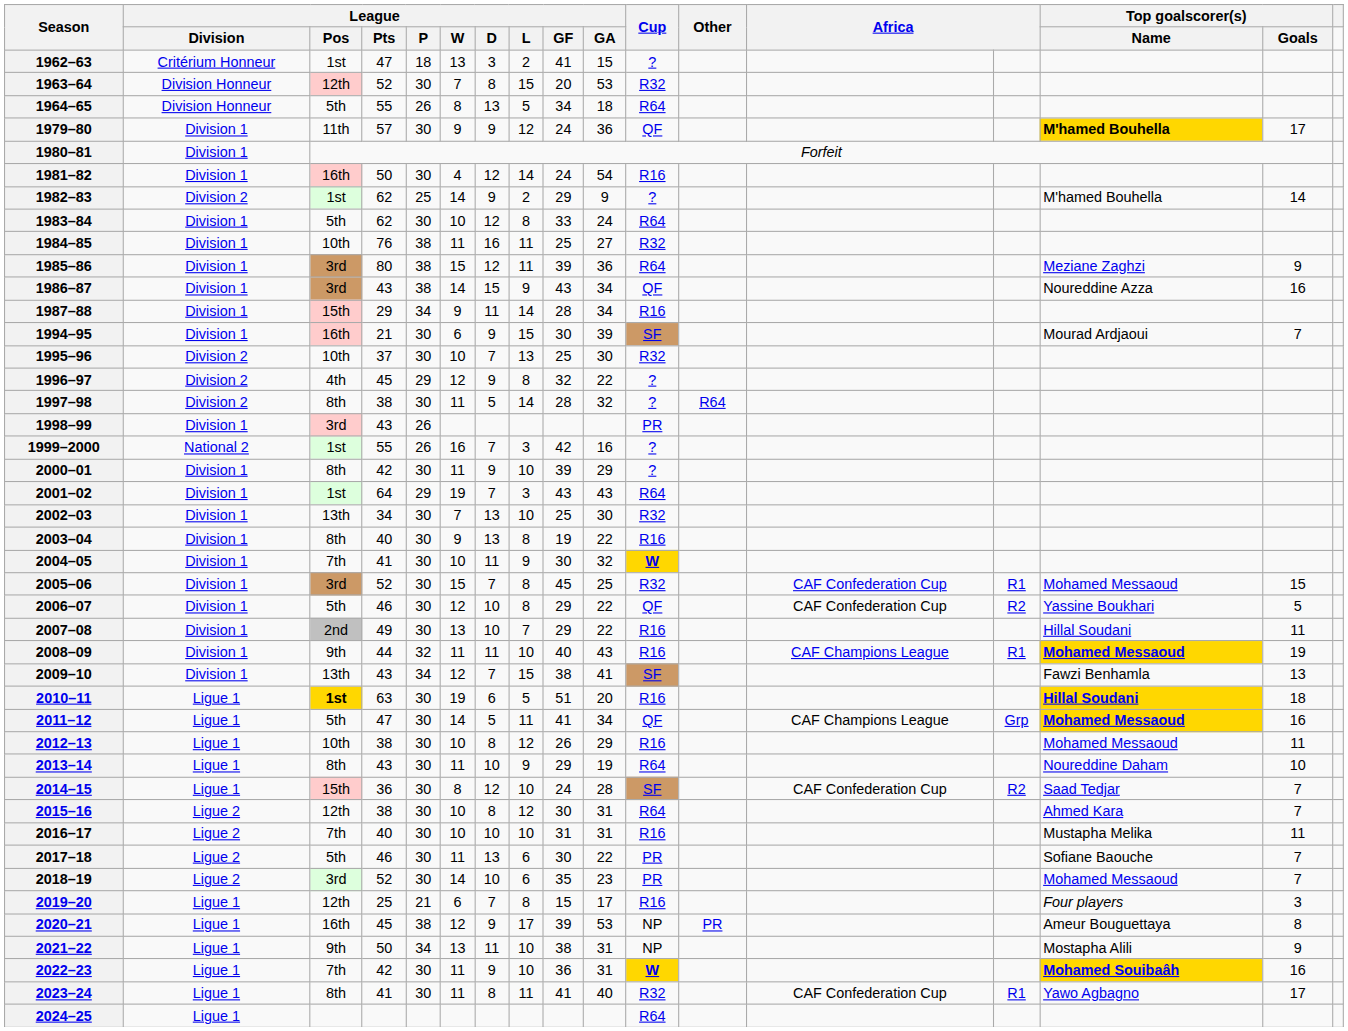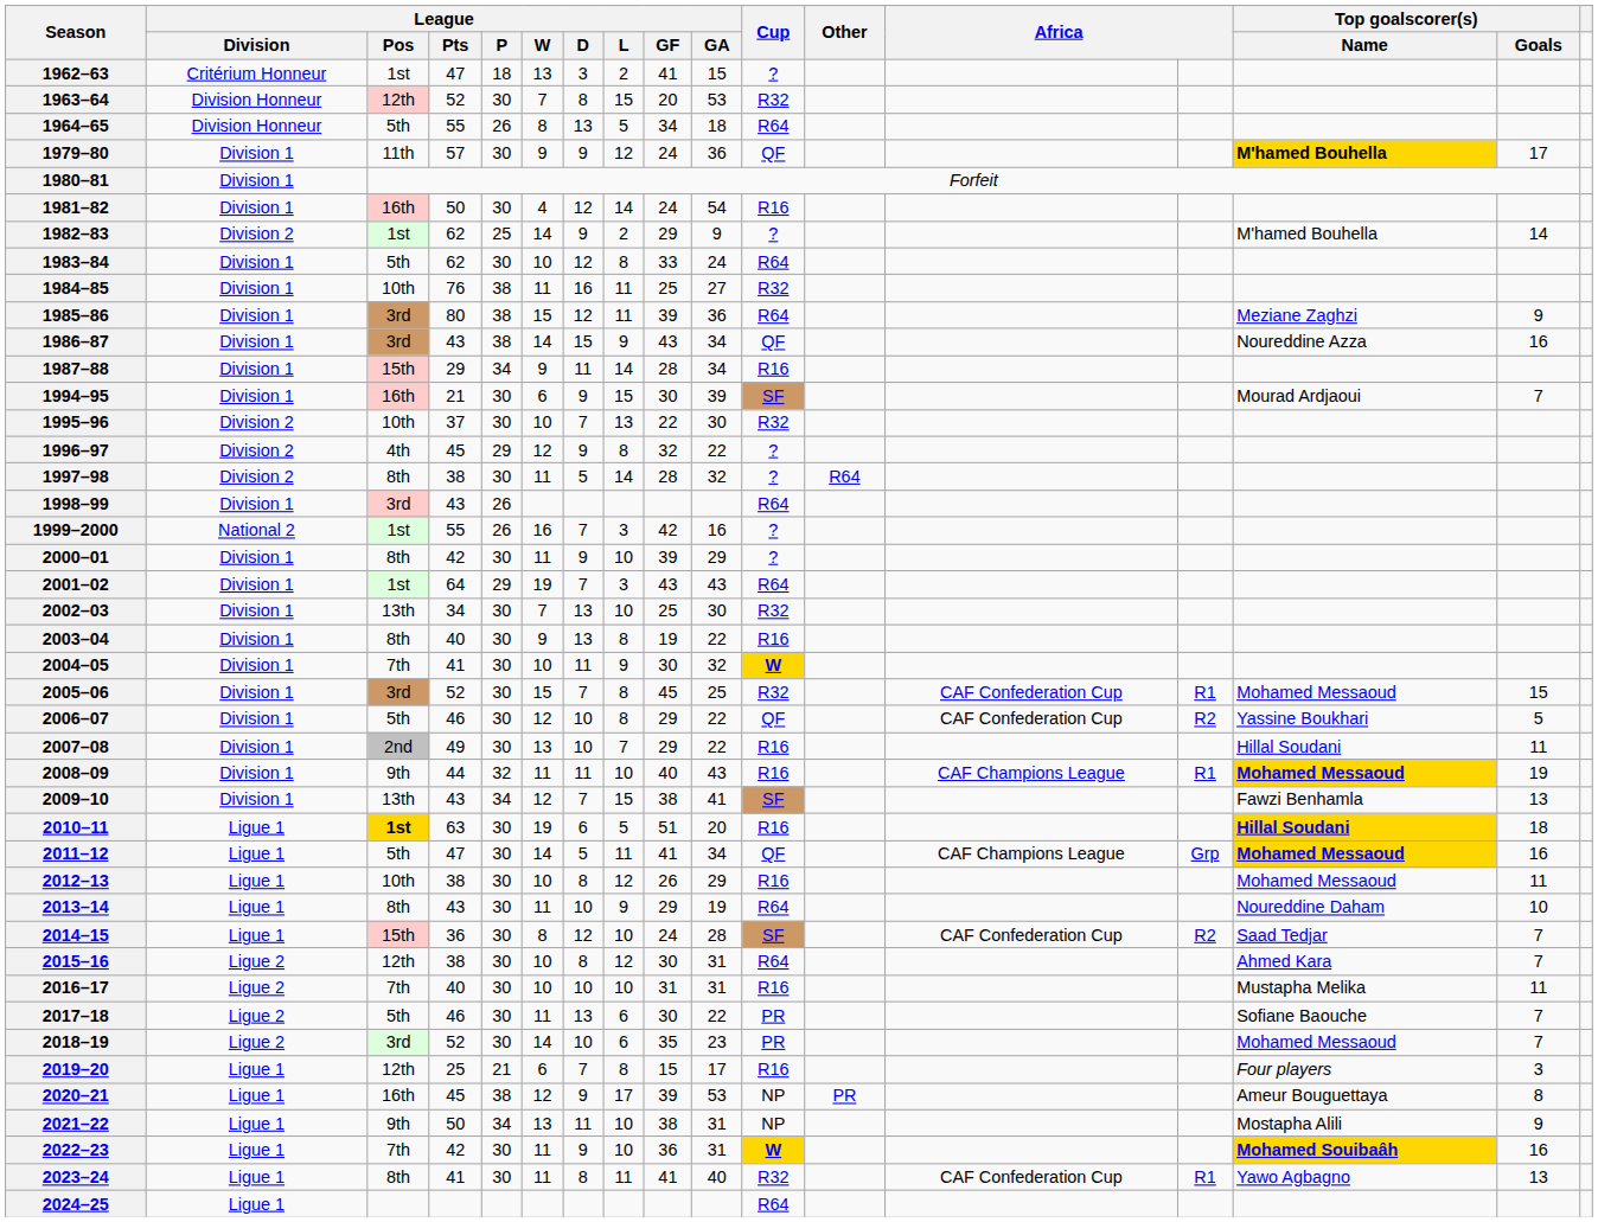 <table class="wikitable" style="text-align:center; font-size:85%;width:100%; text-align:center">
 <tr>
 <th rowspan=2>Season</th>
 <th colspan=9>League</th>
 <th rowspan=2><a href='#'>Cup</a></th>
 <th rowspan=2>Other</th>
 <th rowspan=2 colspan=2><a href='#'>Africa</a></th>
 <th colspan=2>Top goalscorer(s)</th>
 <th colspan=2></th>
 </tr>
 <tr>
 <th>Division</th>
 <th>Pos</th>
 <th>Pts</th>
 <th>P</th>
 <th>W</th>
 <th>D</th>
 <th>L</th>
 <th>GF</th>
 <th>GA</th>
 <th>Name</th>
 <th>Goals</th>
 </tr>
 <tr>
 <th>1962–63</th>
 <td><a href='#'>Critérium Honneur</a></td>
 <td>1st</td>
 <td>47</td>
 <td>18</td>
 <td>13</td>
 <td>3</td>
 <td>2</td>
 <td>41</td>
 <td>15</td>
 <td><a href='#'>?</a></td>
 <td></td>
 <td></td>
 <td></td>
 <td align=left></td>
 <td></td>
 <td></td>
 </tr>
 <tr>
 <th>1963–64</th>
 <td><a href='#'>Division Honneur</a></td>
 <td bgcolor="#FFCCCC">12th</td>
 <td>52</td>
 <td>30</td>
 <td>7</td>
 <td>8</td>
 <td>15</td>
 <td>20</td>
 <td>53</td>
 <td><a href='#'>R32</a></td>
 <td></td>
 <td></td>
 <td></td>
 <td align=left></td>
 <td></td>
 <td></td>
 </tr>
 <tr>
 <th>1964–65</th>
 <td><a href='#'>Division Honneur</a></td>
 <td>5th</td>
 <td>55</td>
 <td>26</td>
 <td>8</td>
 <td>13</td>
 <td>5</td>
 <td>34</td>
 <td>18</td>
 <td><a href='#'>R64</a></td>
 <td></td>
 <td></td>
 <td></td>
 <td align=left></td>
 <td></td>
 <td></td>
 </tr>
 <tr>
 <th>1979–80</th>
 <td><a href='#'>Division 1</a></td>
 <td>11th</td>
 <td>57</td>
 <td>30</td>
 <td>9</td>
 <td>9</td>
 <td>12</td>
 <td>24</td>
 <td>36</td>
 <td><a href='#'>QF</a></td>
 <td></td>
 <td></td>
 <td></td>
 <td align=left bgcolor=gold><strong>M'hamed Bouhella</strong></td>
 <td>17</td>
 <td></td>
 </tr>
 <tr>
 <th>1980–81</th>
 <td><a href='#'>Division 1</a></td>
 <td colspan=14><em>Forfeit</em> </td>
 </tr>
 <tr>
 <th>1981–82</th>
 <td><a href='#'>Division 1</a></td>
 <td bgcolor="#FFCCCC">16th</td>
 <td>50</td>
 <td>30</td>
 <td>4</td>
 <td>12</td>
 <td>14</td>
 <td>24</td>
 <td>54</td>
 <td><a href='#'>R16</a></td>
 <td></td>
 <td></td>
 <td></td>
 <td align=left></td>
 <td></td>
 <td></td>
 </tr>
 <tr>
 <th>1982–83</th>
 <td><a href='#'>Division 2</a></td>
 <td bgcolor="#DDFFDD">1st</td>
 <td>62</td>
 <td>25</td>
 <td>14</td>
 <td>9</td>
 <td>2</td>
 <td>29</td>
 <td>9</td>
 <td><a href='#'>?</a></td>
 <td></td>
 <td></td>
 <td></td>
 <td align=left>M'hamed Bouhella</td>
 <td>14</td>
 <td></td>
 </tr>
 <tr>
 <th>1983–84</th>
 <td><a href='#'>Division 1</a></td>
 <td>5th</td>
 <td>62</td>
 <td>30</td>
 <td>10</td>
 <td>12</td>
 <td>8</td>
 <td>33</td>
 <td>24</td>
 <td><a href='#'>R64</a></td>
 <td></td>
 <td></td>
 <td></td>
 <td align=left></td>
 <td></td>
 <td></td>
 </tr>
 <tr>
 <th>1984–85</th>
 <td><a href='#'>Division 1</a></td>
 <td>10th</td>
 <td>76</td>
 <td>38</td>
 <td>11</td>
 <td>16</td>
 <td>11</td>
 <td>25</td>
 <td>27</td>
 <td><a href='#'>R32</a></td>
 <td></td>
 <td></td>
 <td></td>
 <td align=left></td>
 <td></td>
 <td></td>
 </tr>
 <tr>
 <th>1985–86</th>
 <td><a href='#'>Division 1</a></td>
 <td bgcolor=#cc9966>3rd</td>
 <td>80</td>
 <td>38</td>
 <td>15</td>
 <td>12</td>
 <td>11</td>
 <td>39</td>
 <td>36</td>
 <td><a href='#'>R64</a></td>
 <td></td>
 <td></td>
 <td></td>
 <td align=left><a href='#'>Meziane Zaghzi</a></td>
 <td>9</td>
 <td></td>
 </tr>
 <tr>
 <th>1986–87</th>
 <td><a href='#'>Division 1</a></td>
 <td bgcolor=#cc9966>3rd</td>
 <td>43</td>
 <td>38</td>
 <td>14</td>
 <td>15</td>
 <td>9</td>
 <td>43</td>
 <td>34</td>
 <td><a href='#'>QF</a></td>
 <td></td>
 <td></td>
 <td></td>
 <td align=left>Noureddine Azza</td>
 <td>16</td>
 <td></td>
 </tr>
 <tr>
 <th>1987–88</th>
 <td><a href='#'>Division 1</a></td>
 <td bgcolor="#FFCCCC">15th</td>
 <td>29</td>
 <td>34</td>
 <td>9</td>
 <td>11</td>
 <td>14</td>
 <td>28</td>
 <td>34</td>
 <td><a href='#'>R16</a></td>
 <td></td>
 <td></td>
 <td></td>
 <td align=left></td>
 <td></td>
 <td></td>
 </tr>
 <tr>
 <th>1994–95</th>
 <td><a href='#'>Division 1</a></td>
 <td bgcolor="#FFCCCC">16th</td>
 <td>21</td>
 <td>30</td>
 <td>6</td>
 <td>9</td>
 <td>15</td>
 <td>30</td>
 <td>39</td>
 <td bgcolor=#cc9966><a href='#'>SF</a></td>
 <td></td>
 <td></td>
 <td></td>
 <td align=left>Mourad Ardjaoui</td>
 <td>7</td>
 <td></td>
 </tr>
 <tr>
 <th>1995–96</th>
 <td><a href='#'>Division 2</a></td>
 <td>10th</td>
 <td>37</td>
 <td>30</td>
 <td>10</td>
 <td>7</td>
 <td>13</td>
-<td>25</td>
+<td>22</td>
 <td>30</td>
 <td><a href='#'>R32</a></td>
 <td></td>
 <td></td>
 <td></td>
 <td align=left></td>
 <td></td>
 <td></td>
 </tr>
 <tr>
 <th>1996–97</th>
 <td><a href='#'>Division 2</a></td>
 <td>4th</td>
 <td>45</td>
 <td>29</td>
 <td>12</td>
 <td>9</td>
 <td>8</td>
 <td>32</td>
 <td>22</td>
 <td><a href='#'>?</a></td>
 <td></td>
 <td></td>
 <td></td>
 <td align=left></td>
 <td></td>
 <td></td>
 </tr>
 <tr>
 <th>1997–98</th>
 <td><a href='#'>Division 2</a></td>
 <td>8th</td>
 <td>38</td>
 <td>30</td>
 <td>11</td>
 <td>5</td>
 <td>14</td>
 <td>28</td>
 <td>32</td>
 <td><a href='#'>?</a></td>
 <td><a href='#'>R64</a></td>
 <td></td>
 <td></td>
 <td align=left></td>
 <td></td>
 <td></td>
 </tr>
 <tr>
 <th>1998–99</th>
 <td><a href='#'>Division 1</a></td>
 <td bgcolor="#FFCCCC">3rd</td>
 <td>43</td>
 <td>26</td>
 <td></td>
 <td></td>
 <td></td>
 <td></td>
 <td></td>
-<td><a href='#'>PR</a></td>
+<td><a href='#'>R64</a></td>
 <td></td>
 <td></td>
 <td></td>
 <td align=left></td>
 <td></td>
 <td></td>
 </tr>
 <tr>
 <th>1999–2000</th>
 <td><a href='#'>National 2</a></td>
 <td bgcolor="#DDFFDD">1st</td>
 <td>55</td>
 <td>26</td>
 <td>16</td>
 <td>7</td>
 <td>3</td>
 <td>42</td>
 <td>16</td>
 <td><a href='#'>?</a></td>
 <td></td>
 <td></td>
 <td></td>
 <td align=left></td>
 <td></td>
 <td></td>
 </tr>
 <tr>
 <th>2000–01</th>
 <td><a href='#'>Division 1</a></td>
 <td>8th</td>
 <td>42</td>
 <td>30</td>
 <td>11</td>
 <td>9</td>
 <td>10</td>
 <td>39</td>
 <td>29</td>
 <td><a href='#'>?</a></td>
 <td></td>
 <td></td>
 <td></td>
 <td align=left></td>
 <td></td>
 <td></td>
 </tr>
 <tr>
 <th>2001–02</th>
 <td><a href='#'>Division 1</a></td>
 <td bgcolor="#DDFFDD">1st</td>
 <td>64</td>
 <td>29</td>
 <td>19</td>
 <td>7</td>
 <td>3</td>
 <td>43</td>
 <td>43</td>
 <td><a href='#'>R64</a></td>
 <td></td>
 <td></td>
 <td></td>
 <td align=left></td>
 <td></td>
 <td></td>
 </tr>
 <tr>
 <th>2002–03</th>
 <td><a href='#'>Division 1</a></td>
 <td>13th</td>
 <td>34</td>
 <td>30</td>
 <td>7</td>
 <td>13</td>
 <td>10</td>
 <td>25</td>
 <td>30</td>
 <td><a href='#'>R32</a></td>
 <td></td>
 <td></td>
 <td></td>
 <td align=left></td>
 <td></td>
 <td></td>
 </tr>
 <tr>
 <th>2003–04</th>
 <td><a href='#'>Division 1</a></td>
 <td>8th</td>
 <td>40</td>
 <td>30</td>
 <td>9</td>
 <td>13</td>
 <td>8</td>
 <td>19</td>
 <td>22</td>
 <td><a href='#'>R16</a></td>
 <td></td>
 <td></td>
 <td></td>
 <td align=left></td>
 <td></td>
 <td></td>
 </tr>
 <tr>
 <th>2004–05</th>
 <td><a href='#'>Division 1</a></td>
 <td>7th</td>
 <td>41</td>
 <td>30</td>
 <td>10</td>
 <td>11</td>
 <td>9</td>
 <td>30</td>
 <td>32</td>
 <td bgcolor=gold><a href='#'><strong>W</strong></a></td>
 <td></td>
 <td></td>
 <td></td>
 <td align=left></td>
 <td></td>
 <td></td>
 </tr>
 <tr>
 <th>2005–06</th>
 <td><a href='#'>Division 1</a></td>
 <td bgcolor=#cc9966>3rd</td>
 <td>52</td>
 <td>30</td>
 <td>15</td>
 <td>7</td>
 <td>8</td>
 <td>45</td>
 <td>25</td>
 <td><a href='#'>R32</a></td>
 <td></td>
 <td><a href='#'>CAF Confederation Cup</a></td>
 <td><a href='#'>R1</a></td>
 <td align=left><a href='#'>Mohamed Messaoud</a></td>
 <td>15</td>
 <td></td>
 </tr>
 <tr>
 <th>2006–07</th>
 <td><a href='#'>Division 1</a></td>
 <td>5th</td>
 <td>46</td>
 <td>30</td>
 <td>12</td>
 <td>10</td>
 <td>8</td>
 <td>29</td>
 <td>22</td>
 <td><a href='#'>QF</a></td>
 <td></td>
 <td>CAF Confederation Cup</td>
 <td><a href='#'>R2</a></td>
 <td align=left><a href='#'>Yassine Boukhari</a></td>
 <td>5</td>
 <td></td>
 </tr>
 <tr>
 <th>2007–08</th>
 <td><a href='#'>Division 1</a></td>
 <td bgcolor=silver>2nd</td>
 <td>49</td>
 <td>30</td>
 <td>13</td>
 <td>10</td>
 <td>7</td>
 <td>29</td>
 <td>22</td>
 <td><a href='#'>R16</a></td>
 <td></td>
 <td></td>
 <td></td>
 <td align=left><a href='#'>Hillal Soudani</a></td>
 <td>11</td>
 <td></td>
 </tr>
 <tr>
 <th>2008–09</th>
 <td><a href='#'>Division 1</a></td>
 <td>9th</td>
 <td>44</td>
 <td>32</td>
 <td>11</td>
 <td>11</td>
 <td>10</td>
 <td>40</td>
 <td>43</td>
 <td><a href='#'>R16</a></td>
 <td></td>
 <td><a href='#'>CAF Champions League</a></td>
 <td><a href='#'>R1</a></td>
 <td align=left bgcolor=gold><strong><a href='#'>Mohamed Messaoud</a></strong></td>
 <td>19</td>
 <td></td>
 </tr>
 <tr>
 <th>2009–10</th>
 <td><a href='#'>Division 1</a></td>
 <td>13th</td>
 <td>43</td>
 <td>34</td>
 <td>12</td>
 <td>7</td>
 <td>15</td>
 <td>38</td>
 <td>41</td>
 <td bgcolor=#cc9966><a href='#'>SF</a></td>
 <td></td>
 <td></td>
 <td></td>
 <td align=left>Fawzi Benhamla</td>
 <td>13</td>
 <td></td>
 </tr>
 <tr>
 <th><a href='#'>2010–11</a></th>
 <td><a href='#'>Ligue 1</a></td>
 <td bgcolor=gold><strong>1st</strong></td>
 <td>63</td>
 <td>30</td>
 <td>19</td>
 <td>6</td>
 <td>5</td>
 <td>51</td>
 <td>20</td>
 <td><a href='#'>R16</a></td>
 <td></td>
 <td></td>
 <td></td>
 <td align=left bgcolor=gold><strong><a href='#'>Hillal Soudani</a></strong></td>
 <td>18</td>
 <td></td>
 </tr>
 <tr>
 <th><a href='#'>2011–12</a></th>
 <td><a href='#'>Ligue 1</a></td>
 <td>5th</td>
 <td>47</td>
 <td>30</td>
 <td>14</td>
 <td>5</td>
 <td>11</td>
 <td>41</td>
 <td>34</td>
 <td><a href='#'>QF</a></td>
 <td></td>
 <td>CAF Champions League</td>
 <td><a href='#'>Grp</a></td>
 <td align=left bgcolor=gold><strong><a href='#'>Mohamed Messaoud</a></strong></td>
 <td>16</td>
 <td></td>
 </tr>
 <tr>
 <th><a href='#'>2012–13</a></th>
 <td><a href='#'>Ligue 1</a></td>
 <td>10th</td>
 <td>38</td>
 <td>30</td>
 <td>10</td>
 <td>8</td>
 <td>12</td>
 <td>26</td>
 <td>29</td>
 <td><a href='#'>R16</a></td>
 <td></td>
 <td></td>
 <td></td>
 <td align=left><a href='#'>Mohamed Messaoud</a></td>
 <td>11</td>
 <td></td>
 </tr>
 <tr>
 <th><a href='#'>2013–14</a></th>
 <td><a href='#'>Ligue 1</a></td>
 <td>8th</td>
 <td>43</td>
 <td>30</td>
 <td>11</td>
 <td>10</td>
 <td>9</td>
 <td>29</td>
 <td>19</td>
 <td><a href='#'>R64</a></td>
 <td></td>
 <td></td>
 <td></td>
 <td align=left><a href='#'>Noureddine Daham</a></td>
 <td>10</td>
 <td></td>
 </tr>
 <tr>
 <th><a href='#'>2014–15</a></th>
 <td><a href='#'>Ligue 1</a></td>
 <td bgcolor="#FFCCCC">15th</td>
 <td>36</td>
 <td>30</td>
 <td>8</td>
 <td>12</td>
 <td>10</td>
 <td>24</td>
 <td>28</td>
 <td bgcolor=#cc9966><a href='#'>SF</a></td>
 <td></td>
 <td>CAF Confederation Cup</td>
 <td><a href='#'>R2</a></td>
 <td align=left><a href='#'>Saad Tedjar</a></td>
 <td>7</td>
 <td></td>
 </tr>
 <tr>
 <th><a href='#'>2015–16</a></th>
 <td><a href='#'>Ligue 2</a></td>
 <td>12th</td>
 <td>38</td>
 <td>30</td>
 <td>10</td>
 <td>8</td>
 <td>12</td>
 <td>30</td>
 <td>31</td>
 <td><a href='#'>R64</a></td>
 <td></td>
 <td></td>
 <td></td>
 <td align=left><a href='#'>Ahmed Kara</a></td>
 <td>7</td>
 <td></td>
 </tr>
 <tr>
 <th>2016–17</th>
 <td><a href='#'>Ligue 2</a></td>
 <td>7th</td>
 <td>40</td>
 <td>30</td>
 <td>10</td>
 <td>10</td>
 <td>10</td>
 <td>31</td>
 <td>31</td>
 <td><a href='#'>R16</a></td>
 <td></td>
 <td></td>
 <td></td>
 <td align=left>Mustapha Melika</td>
 <td>11</td>
 <td></td>
 </tr>
 <tr>
 <th>2017–18</th>
 <td><a href='#'>Ligue 2</a></td>
 <td>5th</td>
 <td>46</td>
 <td>30</td>
 <td>11</td>
 <td>13</td>
 <td>6</td>
 <td>30</td>
 <td>22</td>
 <td><a href='#'>PR</a></td>
 <td></td>
 <td></td>
 <td></td>
 <td align=left>Sofiane Baouche</td>
 <td>7</td>
 <td></td>
 </tr>
 <tr>
 <th>2018–19</th>
 <td><a href='#'>Ligue 2</a></td>
 <td bgcolor="#DDFFDD">3rd</td>
 <td>52</td>
 <td>30</td>
 <td>14</td>
 <td>10</td>
 <td>6</td>
 <td>35</td>
 <td>23</td>
 <td><a href='#'>PR</a></td>
 <td></td>
 <td></td>
 <td></td>
 <td align=left><a href='#'>Mohamed Messaoud</a></td>
 <td>7</td>
 <td></td>
 </tr>
 <tr>
 <th><a href='#'>2019–20</a></th>
 <td><a href='#'>Ligue 1</a></td>
 <td>12th</td>
 <td>25</td>
 <td>21</td>
 <td>6</td>
 <td>7</td>
 <td>8</td>
 <td>15</td>
 <td>17</td>
 <td><a href='#'>R16</a></td>
 <td></td>
 <td></td>
 <td></td>
 <td align=left><em>Four players</em></td>
 <td>3</td>
 <td></td>
 </tr>
 <tr>
 <th><a href='#'>2020–21</a></th>
 <td><a href='#'>Ligue 1</a></td>
 <td>16th</td>
 <td>45</td>
 <td>38</td>
 <td>12</td>
 <td>9</td>
 <td>17</td>
 <td>39</td>
 <td>53</td>
 <td>NP</td>
 <td><a href='#'>PR</a></td>
 <td></td>
 <td></td>
 <td align=left>Ameur Bouguettaya</td>
 <td>8</td>
 <td></td>
 </tr>
 <tr>
 <th><a href='#'>2021–22</a></th>
 <td><a href='#'>Ligue 1</a></td>
 <td>9th</td>
 <td>50</td>
 <td>34</td>
 <td>13</td>
 <td>11</td>
 <td>10</td>
 <td>38</td>
 <td>31</td>
 <td>NP</td>
 <td></td>
 <td></td>
 <td></td>
 <td align=left>Mostapha Alili</td>
 <td>9</td>
 <td></td>
 </tr>
 <tr>
 <th><a href='#'>2022–23</a></th>
 <td><a href='#'>Ligue 1</a></td>
 <td>7th</td>
 <td>42</td>
 <td>30</td>
 <td>11</td>
 <td>9</td>
 <td>10</td>
 <td>36</td>
 <td>31</td>
 <td bgcolor=gold><a href='#'><strong>W</strong></a></td>
 <td></td>
 <td></td>
 <td></td>
 <td align=left bgcolor=gold><strong><a href='#'>Mohamed Souibaâh</a></strong></td>
 <td>16</td>
 <td></td>
 </tr>
 <tr>
 <th><a href='#'>2023–24</a></th>
 <td><a href='#'>Ligue 1</a></td>
 <td>8th</td>
 <td>41</td>
 <td>30</td>
 <td>11</td>
 <td>8</td>
 <td>11</td>
 <td>41</td>
 <td>40</td>
 <td><a href='#'>R32</a></td>
 <td></td>
 <td>CAF Confederation Cup</td>
 <td><a href='#'>R1</a></td>
 <td align=left><a href='#'>Yawo Agbagno</a></td>
-<td>17</td>
+<td>13</td>
 <td></td>
 </tr>
 <tr>
 <th><a href='#'>2024–25</a></th>
 <td><a href='#'>Ligue 1</a></td>
 <td></td>
 <td></td>
 <td></td>
 <td></td>
 <td></td>
 <td></td>
 <td></td>
 <td></td>
 <td><a href='#'>R64</a></td>
 <td></td>
 <td></td>
 <td></td>
 <td align=left></td>
 <td></td>
 <td></td>
 </tr>
 <tr>
 </tr>
 </table>
